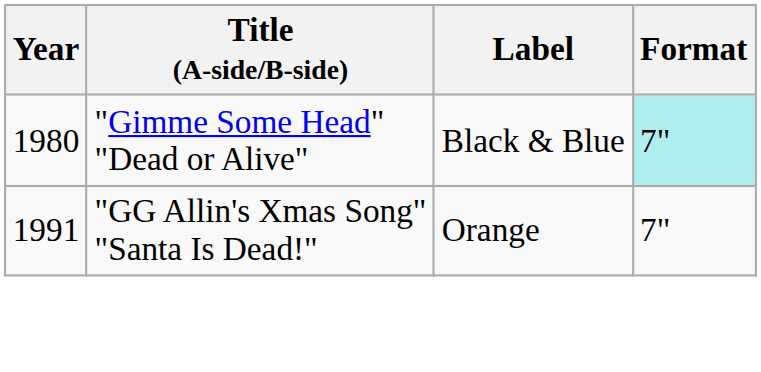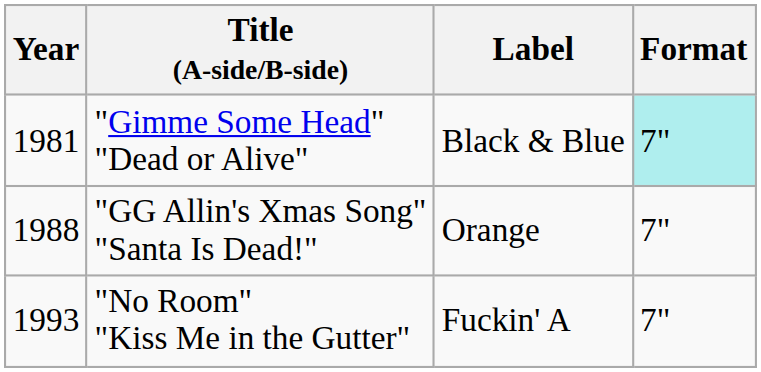 <table class="wikitable">
 <tr>
 <th>Year</th>
 <th>Title <br><small>(A-side/B-side)</small></th>
 <th>Label</th>
 <th>Format</th>
 </tr>
 <tr>
-<td>1980</td>
+<td>1981</td>
 <td>"<a href='#'>Gimme Some Head</a>"<br>"Dead or Alive"</td>
 <td>Black & Blue</td>
 <td style="background: paleturquoise;">7"</td>
 </tr>
 <tr>
-<td>1991</td>
+<td>1988</td>
 <td>"GG Allin's Xmas Song"<br>"Santa Is Dead!"</td>
 <td>Orange</td>
 <td>7"</td>
 </tr>
+<tr>
+<td>1993</td>
+<td>"No Room"<br>"Kiss Me in the Gutter"</td>
+<td>Fuckin' A</td>
+<td>7"</td>
+</tr>
 </table>
